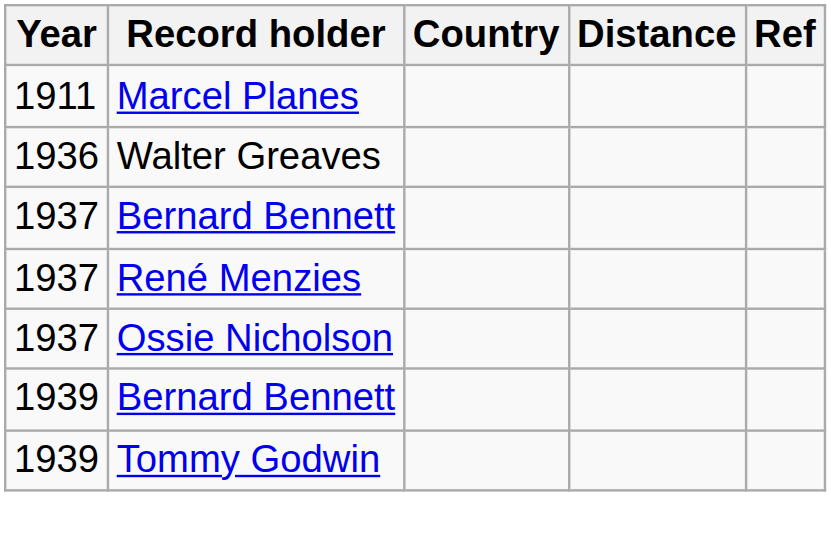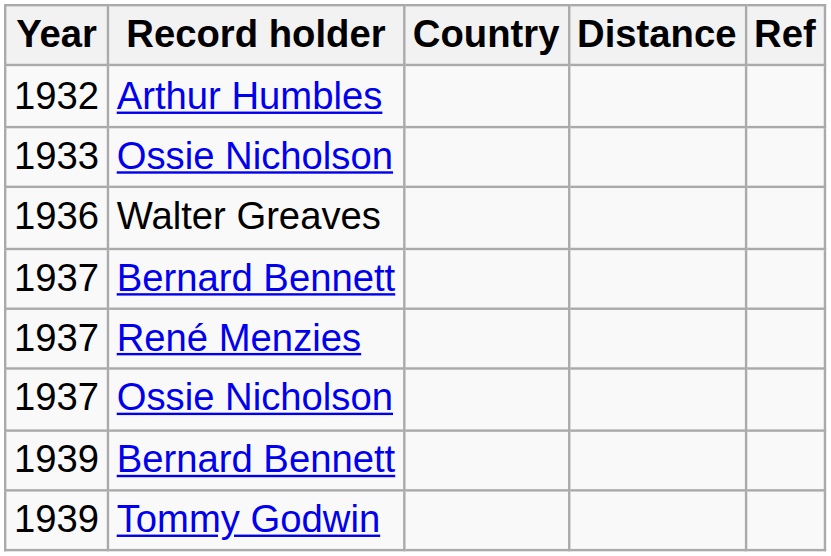 <table class="wikitable">
 <tr>
 <th>Year</th>
 <th>Record holder</th>
 <th>Country</th>
 <th>Distance</th>
 <th>Ref</th>
 </tr>
 <tr>
-<td>1911</td>
-<td><a href='#'>Marcel Planes</a></td>
+<td>1932</td>
+<td><a href='#'>Arthur Humbles</a></td>
+<td></td>
+<td></td>
+<td></td>
+</tr>
+<tr>
+<td>1933</td>
+<td><a href='#'>Ossie Nicholson</a></td>
 <td></td>
 <td></td>
 <td></td>
 </tr>
 <tr>
 <td>1936</td>
 <td>Walter Greaves</td>
 <td></td>
 <td></td>
 <td></td>
 </tr>
 <tr>
 <td>1937</td>
 <td><a href='#'>Bernard Bennett</a></td>
 <td></td>
 <td></td>
 <td></td>
 </tr>
 <tr>
 <td>1937</td>
 <td><a href='#'>René Menzies</a></td>
 <td></td>
 <td></td>
 <td></td>
 </tr>
 <tr>
 <td>1937</td>
 <td><a href='#'>Ossie Nicholson</a></td>
 <td></td>
 <td></td>
 <td></td>
 </tr>
 <tr>
 <td>1939</td>
 <td><a href='#'>Bernard Bennett</a></td>
 <td></td>
 <td></td>
 <td></td>
 </tr>
 <tr>
 <td>1939</td>
 <td><a href='#'>Tommy Godwin</a></td>
 <td></td>
 <td></td>
 <td></td>
 </tr>
 </table>
